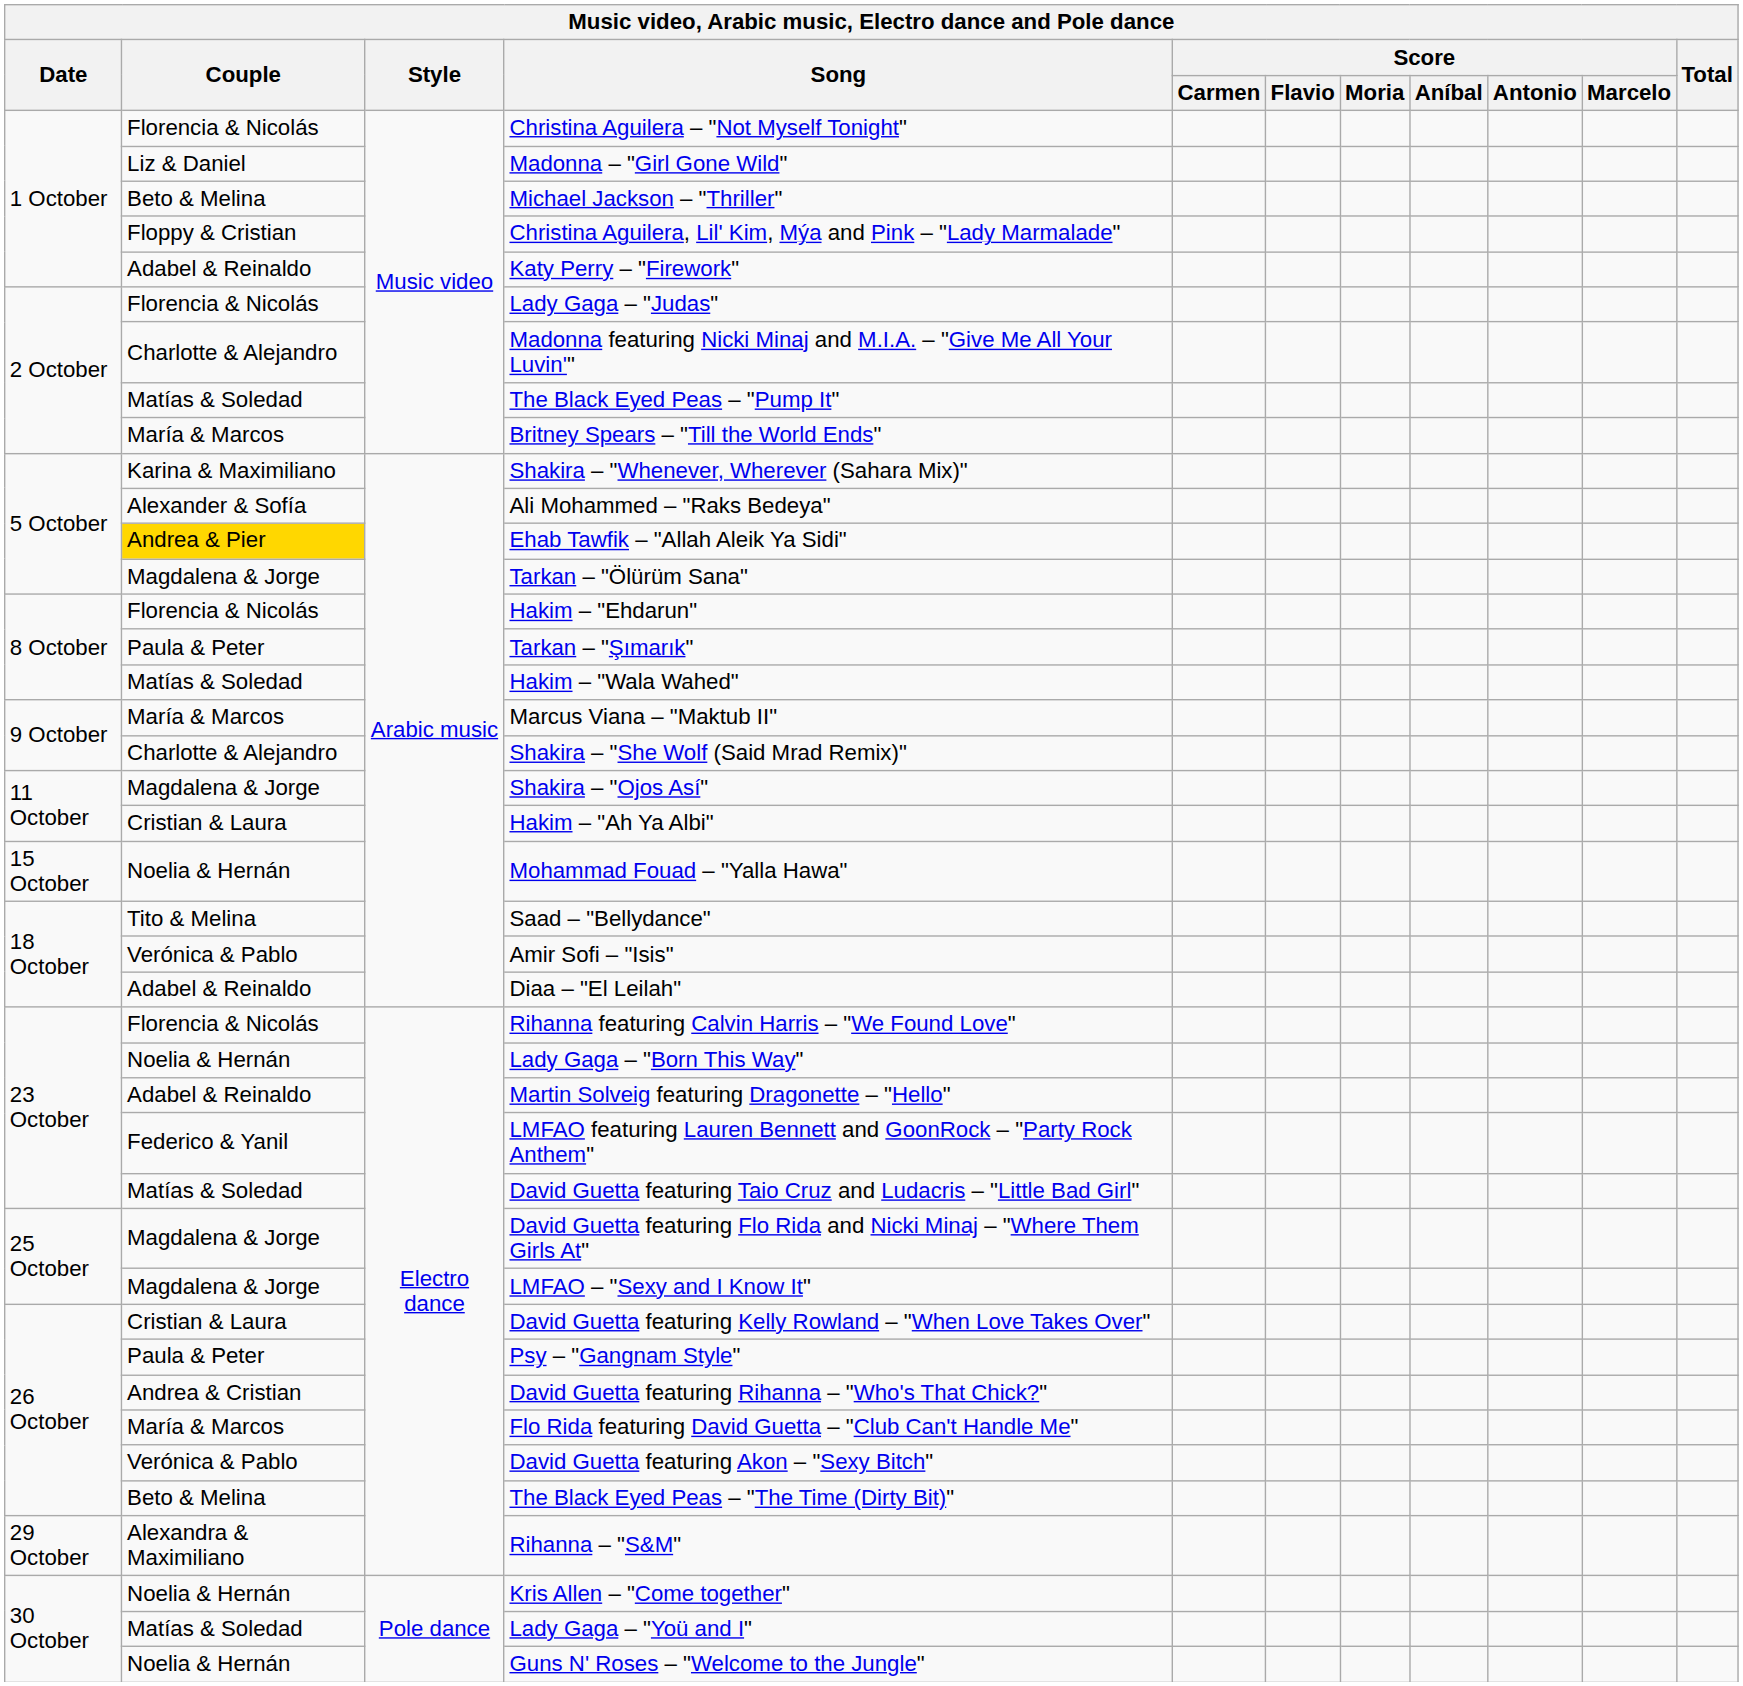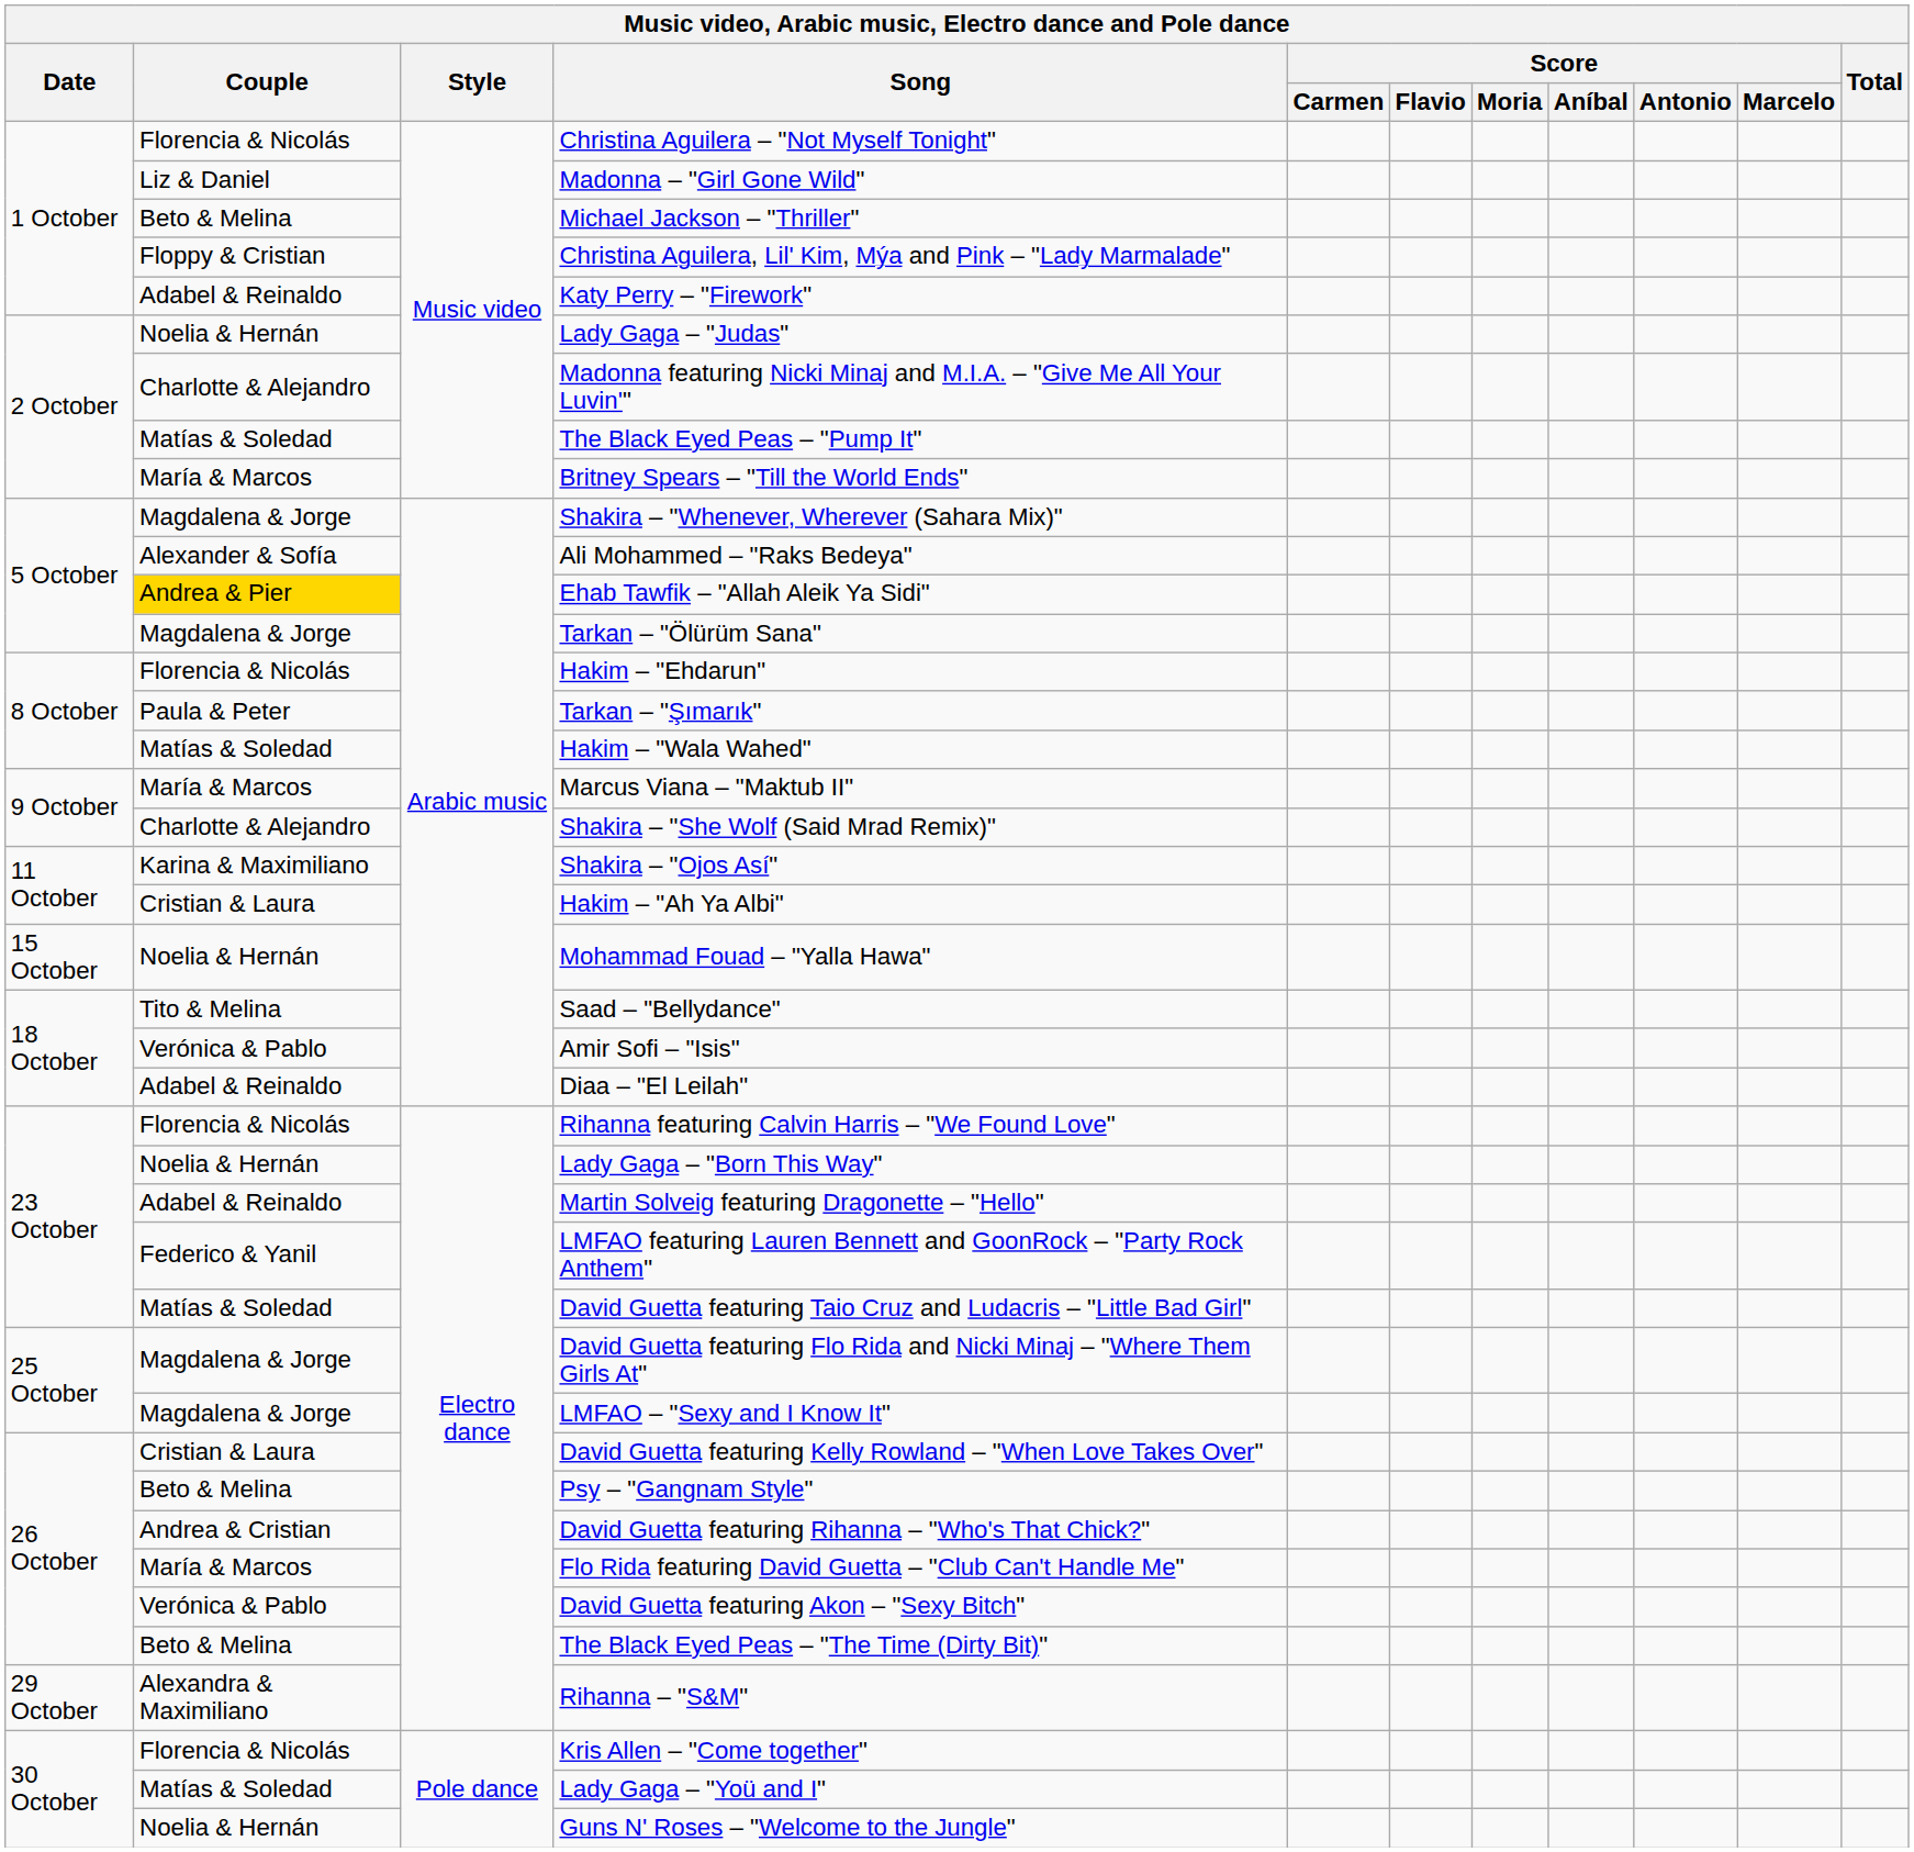 <table class="wikitable collapsible collapsed">
 <tr>
 <th colspan="11" style="text-align:center;"><strong>Music video, Arabic music, Electro dance and Pole dance</strong></th>
 </tr>
 <tr>
 <th rowspan="2">Date</th>
 <th rowspan="2">Couple</th>
 <th rowspan="2">Style</th>
 <th rowspan="2">Song</th>
 <th colspan="6">Score</th>
 <th rowspan="2">Total</th>
 </tr>
 <tr>
 <th>Carmen</th>
 <th>Flavio</th>
 <th>Moria</th>
 <th>Aníbal</th>
 <th>Antonio</th>
 <th>Marcelo</th>
 </tr>
 <tr>
 <td rowspan="5">1 October</td>
 <td>Florencia & Nicolás</td>
 <td rowspan="9" style="text-align:center;"><a href='#'>Music video</a></td>
 <td><a href='#'>Christina Aguilera</a> – "<a href='#'>Not Myself Tonight</a>"</td>
 <td></td>
 <td></td>
 <td></td>
 <td></td>
 <td></td>
 <td></td>
 <td></td>
 </tr>
 <tr>
 <td>Liz & Daniel</td>
 <td><a href='#'>Madonna</a> – "<a href='#'>Girl Gone Wild</a>"</td>
 <td></td>
 <td></td>
 <td></td>
 <td></td>
 <td></td>
 <td></td>
 <td></td>
 </tr>
 <tr>
 <td>Beto & Melina</td>
 <td><a href='#'>Michael Jackson</a> – "<a href='#'>Thriller</a>"</td>
 <td></td>
 <td></td>
 <td></td>
 <td></td>
 <td></td>
 <td></td>
 <td></td>
 </tr>
 <tr>
 <td>Floppy & Cristian</td>
 <td><a href='#'>Christina Aguilera</a>, <a href='#'>Lil' Kim</a>, <a href='#'>Mýa</a> and <a href='#'>Pink</a> – "<a href='#'>Lady Marmalade</a>"</td>
 <td></td>
 <td></td>
 <td></td>
 <td></td>
 <td></td>
 <td></td>
 <td></td>
 </tr>
 <tr>
 <td>Adabel & Reinaldo</td>
 <td><a href='#'>Katy Perry</a> – "<a href='#'>Firework</a>"</td>
 <td></td>
 <td></td>
 <td></td>
 <td></td>
 <td></td>
 <td></td>
 <td></td>
 </tr>
 <tr>
 <td rowspan="4">2 October</td>
-<td>Florencia & Nicolás</td>
+<td>Noelia & Hernán</td>
 <td><a href='#'>Lady Gaga</a> – "<a href='#'>Judas</a>"</td>
 <td></td>
 <td></td>
 <td></td>
 <td></td>
 <td></td>
 <td></td>
 <td></td>
 </tr>
 <tr>
 <td>Charlotte & Alejandro</td>
 <td><a href='#'>Madonna</a> featuring <a href='#'>Nicki Minaj</a> and <a href='#'>M.I.A.</a> – "<a href='#'>Give Me All Your Luvin'</a>"</td>
 <td></td>
 <td></td>
 <td></td>
 <td></td>
 <td></td>
 <td></td>
 <td></td>
 </tr>
 <tr>
 <td>Matías & Soledad</td>
 <td><a href='#'>The Black Eyed Peas</a> – "<a href='#'>Pump It</a>"</td>
 <td></td>
 <td></td>
 <td></td>
 <td></td>
 <td></td>
 <td></td>
 <td></td>
 </tr>
 <tr>
 <td>María & Marcos</td>
 <td><a href='#'>Britney Spears</a> – "<a href='#'>Till the World Ends</a>"</td>
 <td></td>
 <td></td>
 <td></td>
 <td></td>
 <td></td>
 <td></td>
 <td></td>
 </tr>
 <tr>
 <td rowspan="4">5 October</td>
-<td>Karina & Maximiliano</td>
+<td>Magdalena & Jorge</td>
 <td rowspan="15" style="text-align:center;"><a href='#'>Arabic music</a></td>
 <td><a href='#'>Shakira</a> – "<a href='#'>Whenever, Wherever</a> (Sahara Mix)"</td>
 <td></td>
 <td></td>
 <td></td>
 <td></td>
 <td></td>
 <td></td>
 <td></td>
 </tr>
 <tr>
 <td>Alexander & Sofía</td>
 <td>Ali Mohammed – "Raks Bedeya"</td>
 <td></td>
 <td></td>
 <td></td>
 <td></td>
 <td></td>
 <td></td>
 <td></td>
 </tr>
 <tr>
 <td style="background: gold;">Andrea & Pier</td>
 <td><a href='#'>Ehab Tawfik</a> – "Allah Aleik Ya Sidi"</td>
 <td></td>
 <td></td>
 <td></td>
 <td></td>
 <td></td>
 <td></td>
 <td></td>
 </tr>
 <tr>
 <td>Magdalena & Jorge</td>
 <td><a href='#'>Tarkan</a> – "Ölürüm Sana"</td>
 <td></td>
 <td></td>
 <td></td>
 <td></td>
 <td></td>
 <td></td>
 <td></td>
 </tr>
 <tr>
 <td rowspan="3">8 October</td>
 <td>Florencia & Nicolás</td>
 <td><a href='#'>Hakim</a> – "Ehdarun"</td>
 <td></td>
 <td></td>
 <td></td>
 <td></td>
 <td></td>
 <td></td>
 <td></td>
 </tr>
 <tr>
 <td>Paula & Peter</td>
 <td><a href='#'>Tarkan</a> – "<a href='#'>Şımarık</a>"</td>
 <td></td>
 <td></td>
 <td></td>
 <td></td>
 <td></td>
 <td></td>
 <td></td>
 </tr>
 <tr>
 <td>Matías & Soledad</td>
 <td><a href='#'>Hakim</a> – "Wala Wahed"</td>
 <td></td>
 <td></td>
 <td></td>
 <td></td>
 <td></td>
 <td></td>
 <td></td>
 </tr>
 <tr>
 <td rowspan="2">9 October</td>
 <td>María & Marcos</td>
 <td>Marcus Viana – "Maktub II"</td>
 <td></td>
 <td></td>
 <td></td>
 <td></td>
 <td></td>
 <td></td>
 <td></td>
 </tr>
 <tr>
 <td>Charlotte & Alejandro</td>
 <td><a href='#'>Shakira</a> – "<a href='#'>She Wolf</a> (Said Mrad Remix)"</td>
 <td></td>
 <td></td>
 <td></td>
 <td></td>
 <td></td>
 <td></td>
 <td></td>
 </tr>
 <tr>
 <td rowspan="2">11 October</td>
-<td>Magdalena & Jorge</td>
+<td>Karina & Maximiliano</td>
 <td><a href='#'>Shakira</a> – "<a href='#'>Ojos Así</a>"</td>
 <td></td>
 <td></td>
 <td></td>
 <td></td>
 <td></td>
 <td></td>
 <td></td>
 </tr>
 <tr>
 <td>Cristian & Laura</td>
 <td><a href='#'>Hakim</a> – "Ah Ya Albi"</td>
 <td></td>
 <td></td>
 <td></td>
 <td></td>
 <td></td>
 <td></td>
 <td></td>
 </tr>
 <tr>
 <td>15 October</td>
 <td>Noelia & Hernán</td>
 <td><a href='#'>Mohammad Fouad</a> – "Yalla Hawa"</td>
 <td></td>
 <td></td>
 <td></td>
 <td></td>
 <td></td>
 <td></td>
 <td></td>
 </tr>
 <tr>
 <td rowspan="3">18 October</td>
 <td>Tito & Melina</td>
 <td>Saad – "Bellydance"</td>
 <td></td>
 <td></td>
 <td></td>
 <td></td>
 <td></td>
 <td></td>
 <td></td>
 </tr>
 <tr>
 <td>Verónica & Pablo</td>
 <td>Amir Sofi – "Isis"</td>
 <td></td>
 <td></td>
 <td></td>
 <td></td>
 <td></td>
 <td></td>
 <td></td>
 </tr>
 <tr>
 <td>Adabel & Reinaldo</td>
 <td>Diaa – "El Leilah"</td>
 <td></td>
 <td></td>
 <td></td>
 <td></td>
 <td></td>
 <td></td>
 <td></td>
 </tr>
 <tr>
 <td rowspan="5">23 October</td>
 <td>Florencia & Nicolás</td>
 <td rowspan="14" style="text-align:center;"><a href='#'>Electro dance</a></td>
 <td><a href='#'>Rihanna</a> featuring <a href='#'>Calvin Harris</a> – "<a href='#'>We Found Love</a>"</td>
 <td></td>
 <td></td>
 <td></td>
 <td></td>
 <td></td>
 <td></td>
 <td></td>
 </tr>
 <tr>
 <td>Noelia & Hernán</td>
 <td><a href='#'>Lady Gaga</a> – "<a href='#'>Born This Way</a>"</td>
 <td></td>
 <td></td>
 <td></td>
 <td></td>
 <td></td>
 <td></td>
 <td></td>
 </tr>
 <tr>
 <td>Adabel & Reinaldo</td>
 <td><a href='#'>Martin Solveig</a> featuring <a href='#'>Dragonette</a> – "<a href='#'>Hello</a>"</td>
 <td></td>
 <td></td>
 <td></td>
 <td></td>
 <td></td>
 <td></td>
 <td></td>
 </tr>
 <tr>
 <td>Federico & Yanil</td>
 <td><a href='#'>LMFAO</a> featuring <a href='#'>Lauren Bennett</a> and <a href='#'>GoonRock</a> – "<a href='#'>Party Rock Anthem</a>"</td>
 <td></td>
 <td></td>
 <td></td>
 <td></td>
 <td></td>
 <td></td>
 <td></td>
 </tr>
 <tr>
 <td>Matías & Soledad</td>
 <td><a href='#'>David Guetta</a> featuring <a href='#'>Taio Cruz</a> and <a href='#'>Ludacris</a> – "<a href='#'>Little Bad Girl</a>"</td>
 <td></td>
 <td></td>
 <td></td>
 <td></td>
 <td></td>
 <td></td>
 <td></td>
 </tr>
 <tr>
 <td rowspan="2">25 October</td>
 <td>Magdalena & Jorge</td>
 <td><a href='#'>David Guetta</a> featuring <a href='#'>Flo Rida</a> and <a href='#'>Nicki Minaj</a> – "<a href='#'>Where Them Girls At</a>"</td>
 <td></td>
 <td></td>
 <td></td>
 <td></td>
 <td></td>
 <td></td>
 <td></td>
 </tr>
 <tr>
 <td>Magdalena & Jorge</td>
 <td><a href='#'>LMFAO</a> – "<a href='#'>Sexy and I Know It</a>"</td>
 <td></td>
 <td></td>
 <td></td>
 <td></td>
 <td></td>
 <td></td>
 <td></td>
 </tr>
 <tr>
 <td rowspan="6">26 October</td>
 <td>Cristian & Laura</td>
 <td><a href='#'>David Guetta</a> featuring <a href='#'>Kelly Rowland</a> – "<a href='#'>When Love Takes Over</a>"</td>
 <td></td>
 <td></td>
 <td></td>
 <td></td>
 <td></td>
 <td></td>
 <td></td>
 </tr>
 <tr>
-<td>Paula & Peter</td>
+<td>Beto & Melina</td>
 <td><a href='#'>Psy</a> – "<a href='#'>Gangnam Style</a>"</td>
 <td></td>
 <td></td>
 <td></td>
 <td></td>
 <td></td>
 <td></td>
 <td></td>
 </tr>
 <tr>
 <td>Andrea & Cristian</td>
 <td><a href='#'>David Guetta</a> featuring <a href='#'>Rihanna</a> – "<a href='#'>Who's That Chick?</a>"</td>
 <td></td>
 <td></td>
 <td></td>
 <td></td>
 <td></td>
 <td></td>
 <td></td>
 </tr>
 <tr>
 <td>María & Marcos</td>
 <td><a href='#'>Flo Rida</a> featuring <a href='#'>David Guetta</a> – "<a href='#'>Club Can't Handle Me</a>"</td>
 <td></td>
 <td></td>
 <td></td>
 <td></td>
 <td></td>
 <td></td>
 <td></td>
 </tr>
 <tr>
 <td>Verónica & Pablo</td>
 <td><a href='#'>David Guetta</a> featuring <a href='#'>Akon</a> – "<a href='#'>Sexy Bitch</a>"</td>
 <td></td>
 <td></td>
 <td></td>
 <td></td>
 <td></td>
 <td></td>
 <td></td>
 </tr>
 <tr>
 <td>Beto & Melina</td>
 <td><a href='#'>The Black Eyed Peas</a> – "<a href='#'>The Time (Dirty Bit)</a>"</td>
 <td></td>
 <td></td>
 <td></td>
 <td></td>
 <td></td>
 <td></td>
 <td></td>
 </tr>
 <tr>
 <td>29 October</td>
 <td>Alexandra & Maximiliano</td>
 <td><a href='#'>Rihanna</a> – "<a href='#'>S&M</a>"</td>
 <td></td>
 <td></td>
 <td></td>
 <td></td>
 <td></td>
 <td></td>
 <td></td>
 </tr>
 <tr>
 <td rowspan="5">30 October</td>
-<td>Noelia & Hernán</td>
+<td>Florencia & Nicolás</td>
 <td rowspan="3" style="text-align:center;"><a href='#'>Pole dance</a></td>
 <td><a href='#'>Kris Allen</a> – "<a href='#'>Come together</a>"</td>
 <td></td>
 <td></td>
 <td></td>
 <td></td>
 <td></td>
 <td></td>
 <td></td>
 </tr>
 <tr>
 <td>Matías & Soledad</td>
 <td><a href='#'>Lady Gaga</a> – "<a href='#'>Yoü and I</a>"</td>
 <td></td>
 <td></td>
 <td></td>
 <td></td>
 <td></td>
 <td></td>
 <td></td>
 </tr>
 <tr>
 <td>Noelia & Hernán</td>
 <td><a href='#'>Guns N' Roses</a> – "<a href='#'>Welcome to the Jungle</a>"</td>
 <td></td>
 <td></td>
 <td></td>
 <td></td>
 <td></td>
 <td></td>
 <td></td>
 </tr>
 </table>
